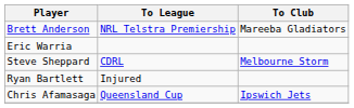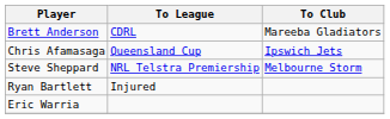 <table class="wikitable" style="font-size:90%">
 <tr bgcolor="#efefef">
 <th width=" ">Player</th>
 <th width=" ">To League</th>
 <th width=" ">To Club</th>
 </tr>
 <tr>
 <td> <a href='#'>Brett Anderson</a></td>
-<td><a href='#'>NRL Telstra Premiership</a></td>
+<td><a href='#'>CDRL</a></td>
 <td>  Mareeba Gladiators</td>
 </tr>
 <tr>
-<td> Eric Warria</td>
-<td></td>
-<td></td>
+<td> Chris Afamasaga</td>
+<td><a href='#'>Queensland Cup</a></td>
+<td>  <a href='#'>Ipswich Jets</a></td>
 </tr>
 <tr>
 <td> Steve Sheppard</td>
-<td><a href='#'>CDRL</a></td>
+<td><a href='#'>NRL Telstra Premiership</a></td>
 <td> <a href='#'>Melbourne Storm</a></td>
 </tr>
 <tr>
 <td> Ryan Bartlett</td>
 <td>Injured</td>
 <td></td>
 </tr>
 <tr>
-<td> Chris Afamasaga</td>
-<td><a href='#'>Queensland Cup</a></td>
-<td>  <a href='#'>Ipswich Jets</a></td>
+<td> Eric Warria</td>
+<td></td>
+<td></td>
 </tr>
 <tr>
 </tr>
 </table>
